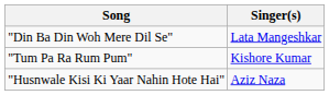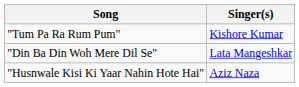 <table class="wikitable" style="font-size:95%;">
 <tr>
 <th>Song</th>
 <th>Singer(s)</th>
 </tr>
 <tr>
+<td>"Tum Pa Ra Rum Pum"</td>
+<td><a href='#'>Kishore Kumar</a></td>
+</tr>
+<tr>
 <td>"Din Ba Din Woh Mere Dil Se"</td>
 <td><a href='#'>Lata Mangeshkar</a></td>
-</tr>
-<tr>
-<td>"Tum Pa Ra Rum Pum"</td>
-<td><a href='#'>Kishore Kumar</a></td>
 </tr>
 <tr>
 <td>"Husnwale Kisi Ki Yaar Nahin Hote Hai"</td>
 <td><a href='#'>Aziz Naza</a></td>
 </tr>
 </table>
